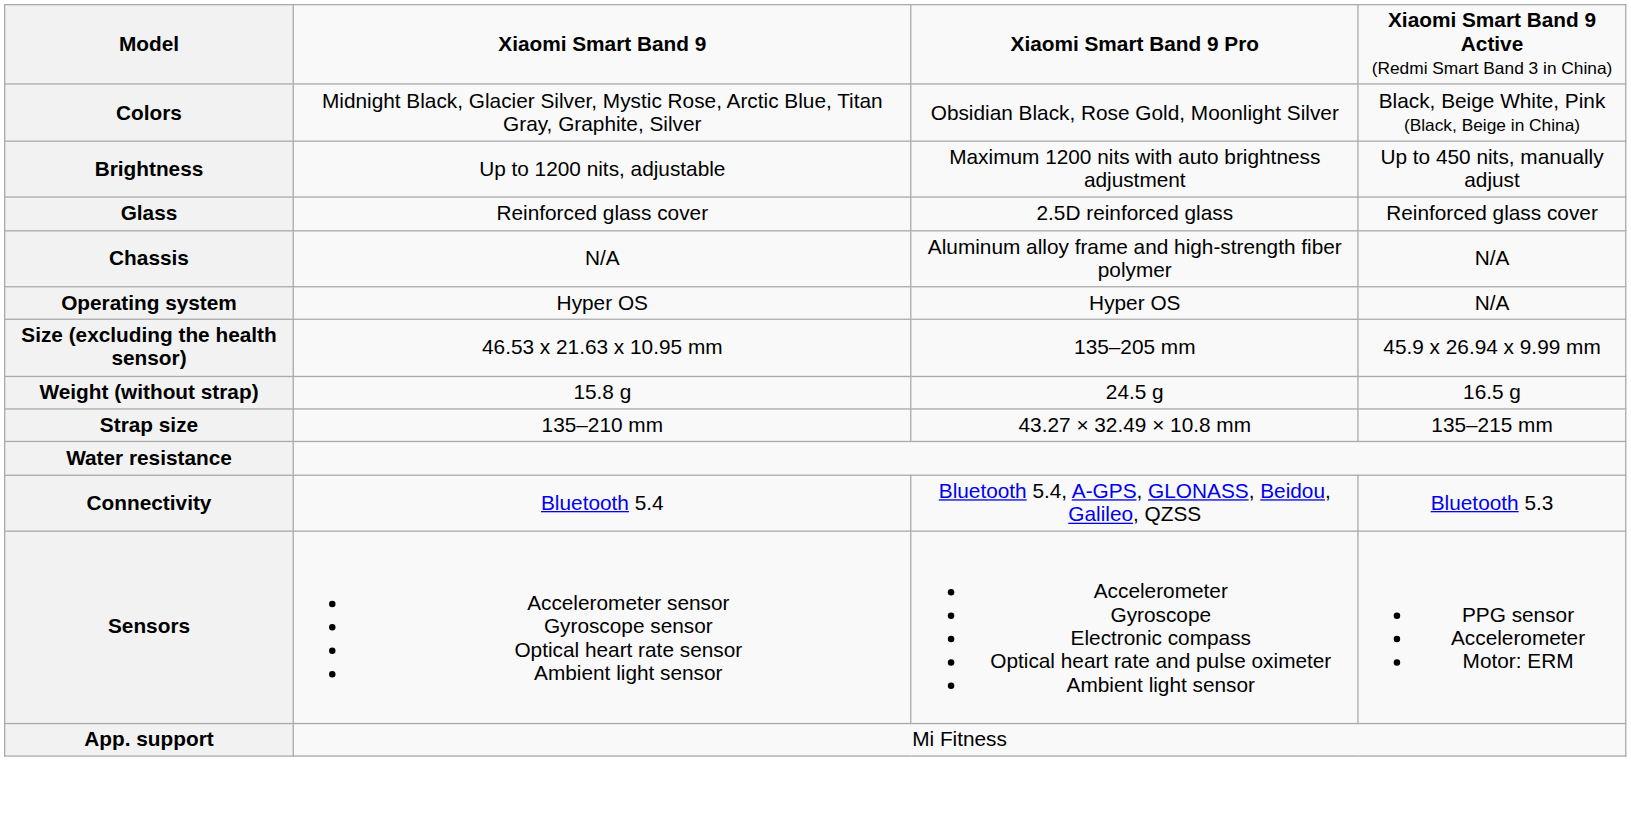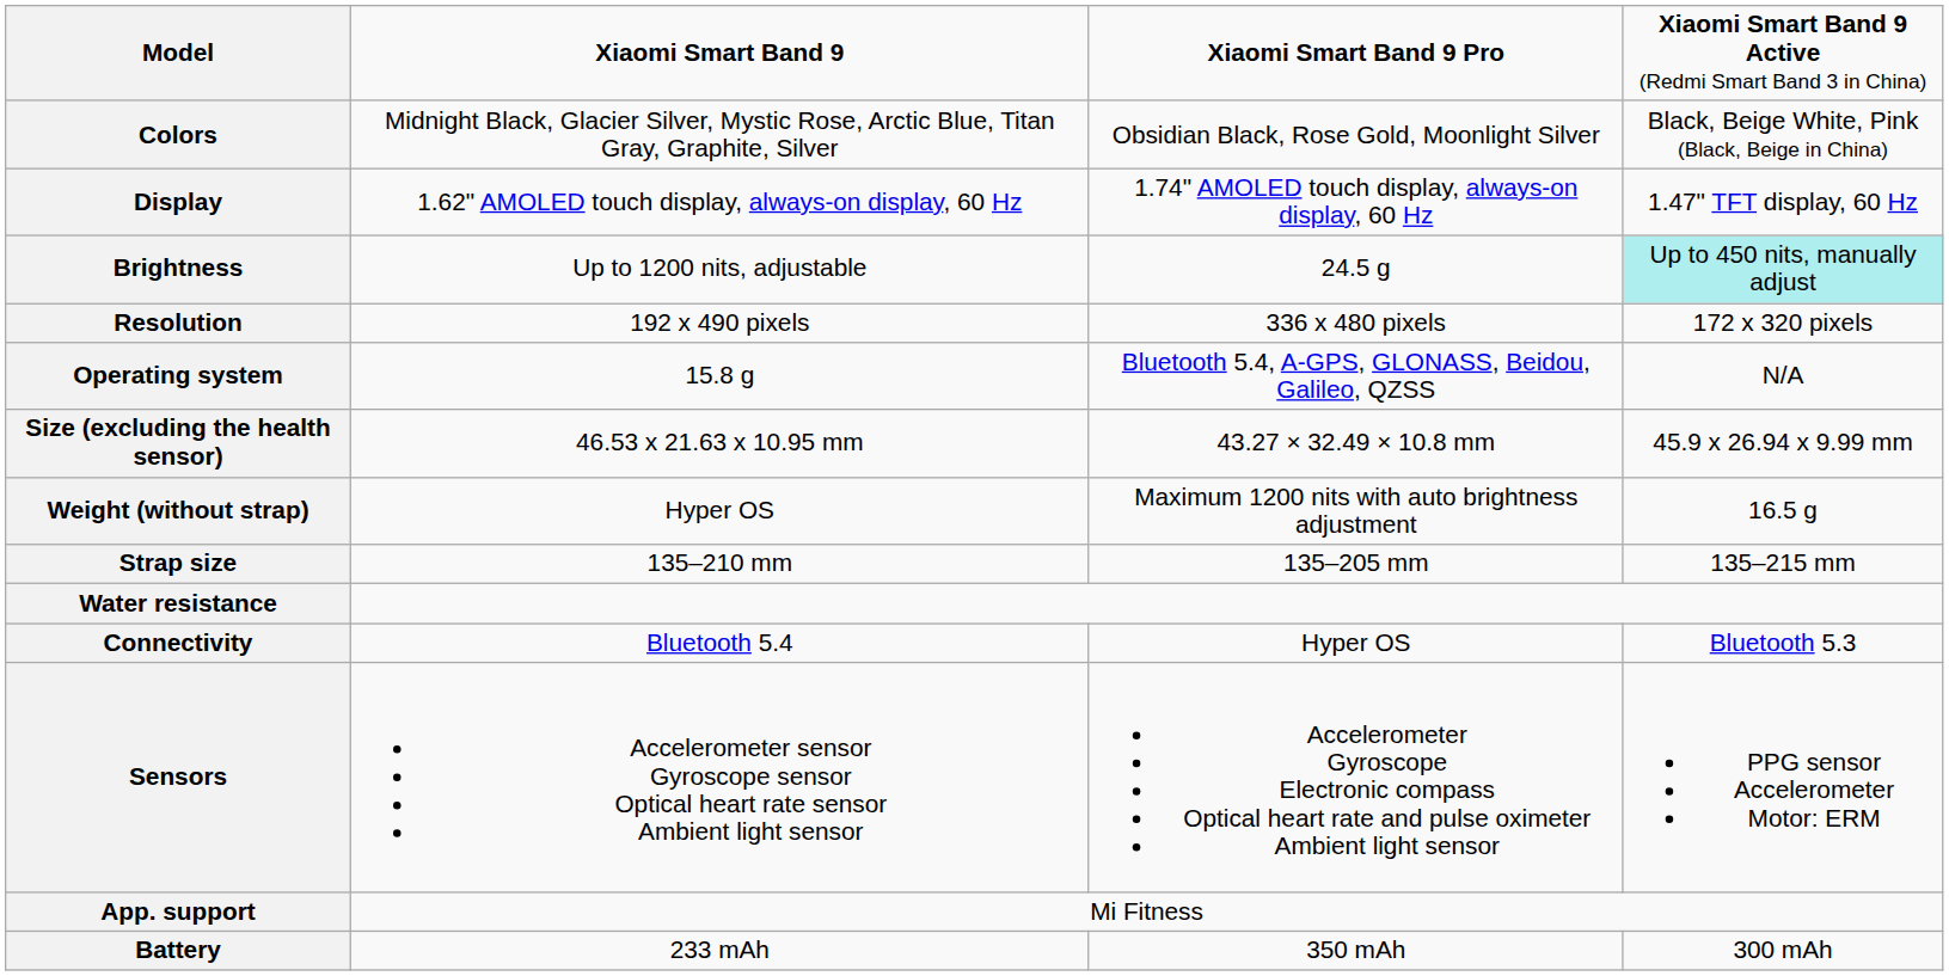 <table class="wikitable" style="text-align: center;">
 <tr>
 <th>Model</th>
 <td><strong>Xiaomi Smart Band 9</strong></td>
 <td><strong>Xiaomi Smart Band 9 Pro</strong></td>
 <td><strong>Xiaomi Smart Band 9 Active</strong><br><small>(Redmi Smart Band 3 in China)</small></td>
 </tr>
 <tr>
 <th>Colors</th>
 <td>Midnight Black, Glacier Silver, Mystic Rose, Arctic Blue, Titan Gray, Graphite, Silver</td>
 <td>Obsidian Black, Rose Gold, Moonlight Silver</td>
 <td>Black, Beige White, Pink<br><small>(Black, Beige in China)</small></td>
 </tr>
 <tr>
+<th>Display</th>
+<td>1.62" <a href='#'>AMOLED</a> touch display, <a href='#'>always-on display</a>, 60 <a href='#'>Hz</a></td>
+<td>1.74" <a href='#'>AMOLED</a> touch display, <a href='#'>always-on display</a>, 60 <a href='#'>Hz</a></td>
+<td>1.47" <a href='#'>TFT</a> display, 60 <a href='#'>Hz</a></td>
+</tr>
+<tr>
 <th>Brightness</th>
 <td>Up to 1200 nits, adjustable</td>
-<td>Maximum 1200 nits with auto brightness adjustment</td>
-<td>Up to 450 nits, manually adjust</td>
+<td>24.5 g</td>
+<td style="background: paleturquoise;">Up to 450 nits, manually adjust</td>
 </tr>
 <tr>
-<th>Glass</th>
-<td>Reinforced glass cover</td>
-<td>2.5D reinforced glass</td>
-<td>Reinforced glass cover</td>
-</tr>
-<tr>
-<th>Chassis</th>
-<td>N/A</td>
-<td>Aluminum alloy frame and high-strength fiber polymer</td>
-<td>N/A</td>
+<th>Resolution</th>
+<td>192 x 490 pixels</td>
+<td>336 x 480 pixels</td>
+<td>172 x 320 pixels</td>
 </tr>
 <tr>
 <th>Operating system</th>
-<td>Hyper OS</td>
-<td>Hyper OS</td>
+<td>15.8 g</td>
+<td><a href='#'>Bluetooth</a> 5.4, <a href='#'>A-GPS</a>, <a href='#'>GLONASS</a>, <a href='#'>Beidou</a>, <a href='#'>Galileo</a>, QZSS</td>
 <td>N/A</td>
 </tr>
 <tr>
 <th>Size (excluding the health sensor)</th>
 <td>46.53 x 21.63 x 10.95 mm</td>
-<td>135–205 mm</td>
+<td>43.27 × 32.49 × 10.8 mm</td>
 <td>45.9 x 26.94 x 9.99 mm</td>
 </tr>
 <tr>
 <th>Weight (without strap)</th>
-<td>15.8 g</td>
-<td>24.5 g</td>
+<td>Hyper OS</td>
+<td>Maximum 1200 nits with auto brightness adjustment</td>
 <td>16.5 g</td>
 </tr>
 <tr>
 <th>Strap size</th>
 <td>135–210 mm</td>
-<td>43.27 × 32.49 × 10.8 mm</td>
+<td>135–205 mm</td>
 <td>135–215 mm</td>
 </tr>
 <tr>
 <th>Water resistance</th>
 <td colspan="3"></td>
 </tr>
 <tr>
 <th>Connectivity</th>
 <td><a href='#'>Bluetooth</a> 5.4</td>
-<td><a href='#'>Bluetooth</a> 5.4, <a href='#'>A-GPS</a>, <a href='#'>GLONASS</a>, <a href='#'>Beidou</a>, <a href='#'>Galileo</a>, QZSS</td>
+<td>Hyper OS</td>
 <td><a href='#'>Bluetooth</a> 5.3</td>
 </tr>
 <tr>
 <th>Sensors</th>
 <td><br><ul><li>Accelerometer sensor</li><li>Gyroscope sensor</li><li>Optical heart rate sensor</li><li>Ambient light sensor</li></ul></td>
 <td><br><ul><li>Accelerometer</li><li>Gyroscope</li><li>Electronic compass</li><li>Optical heart rate and pulse oximeter</li><li>Ambient light sensor</li></ul></td>
 <td><br><ul><li>PPG sensor</li><li>Accelerometer</li><li>Motor: ERM</li></ul></td>
 </tr>
 <tr>
 <th>App. support</th>
 <td colspan="3">Mi Fitness</td>
 </tr>
+<tr>
+<th>Battery</th>
+<td>233 mAh</td>
+<td>350 mAh</td>
+<td>300 mAh</td>
+</tr>
 </table>
